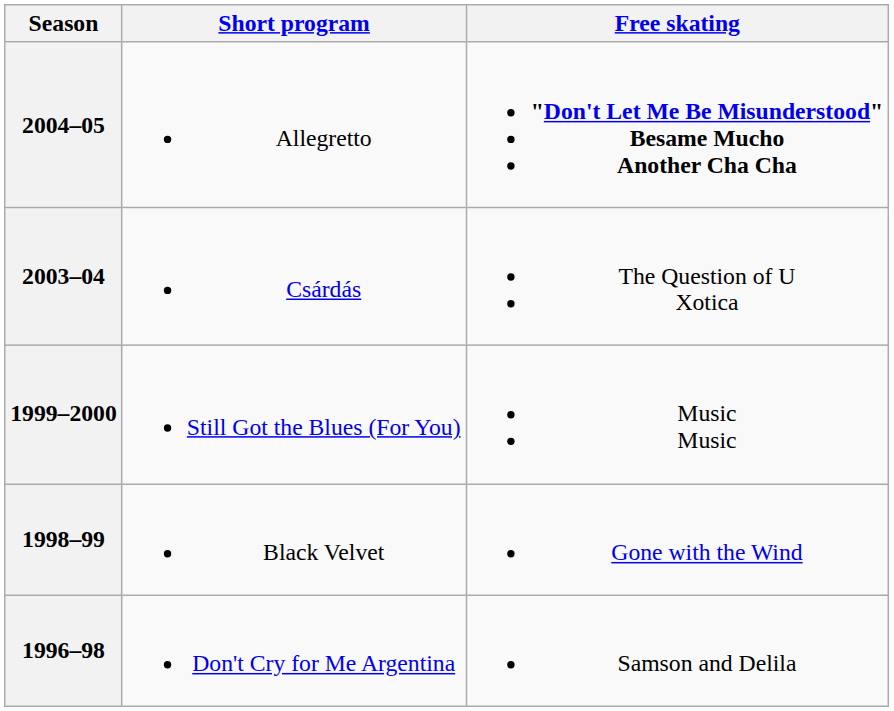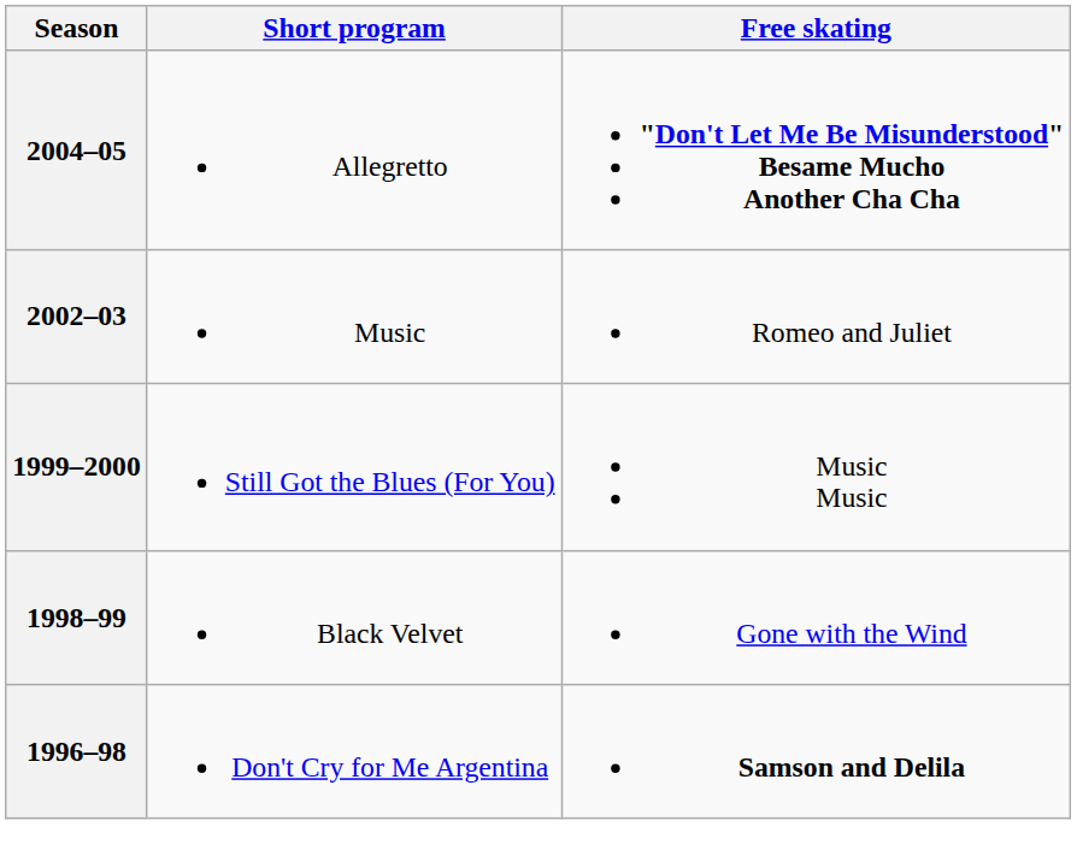 <table class="wikitable" style="text-align:center">
 <tr>
 <th>Season</th>
 <th><a href='#'>Short program</a></th>
 <th><a href='#'>Free skating</a></th>
 </tr>
 <tr>
 <th>2004–05 <br> </th>
 <td><br><ul><li>Allegretto <br></li></ul></td>
 <td><strong><br><ul><li>"<a href='#'>Don't Let Me Be Misunderstood</a>" <br></li><li>Besame Mucho</li><li>Another Cha Cha <br></li></ul></strong></td>
 </tr>
 <tr>
-<th>2003–04 <br> </th>
-<td><br><ul><li><a href='#'>Csárdás</a> <br></li></ul></td>
-<td><br><ul><li>The Question of U <br></li><li>Xotica <br></li></ul></td>
+<th>2002–03 <br> </th>
+<td><br><ul><li>Music <br></li></ul></td>
+<td><br><ul><li>Romeo and Juliet <br></li></ul></td>
 </tr>
 <tr>
 <th>1999–2000 <br> </th>
 <td><br><ul><li><a href='#'>Still Got the Blues (For You)</a> <br></li></ul></td>
 <td><br><ul><li>Music <br></li><li>Music <br></li></ul></td>
 </tr>
 <tr>
 <th>1998–99 <br> </th>
 <td><br><ul><li>Black Velvet</li></ul></td>
 <td><br><ul><li><a href='#'>Gone with the Wind</a> <br></li></ul></td>
 </tr>
 <tr>
 <th>1996–98 <br> </th>
 <td><br><ul><li><a href='#'>Don't Cry for Me Argentina</a> <br></li></ul></td>
-<td><br><ul><li>Samson and Delila</li></ul></td>
+<td><strong><br><ul><li>Samson and Delila</li></ul></strong></td>
 </tr>
 </table>
